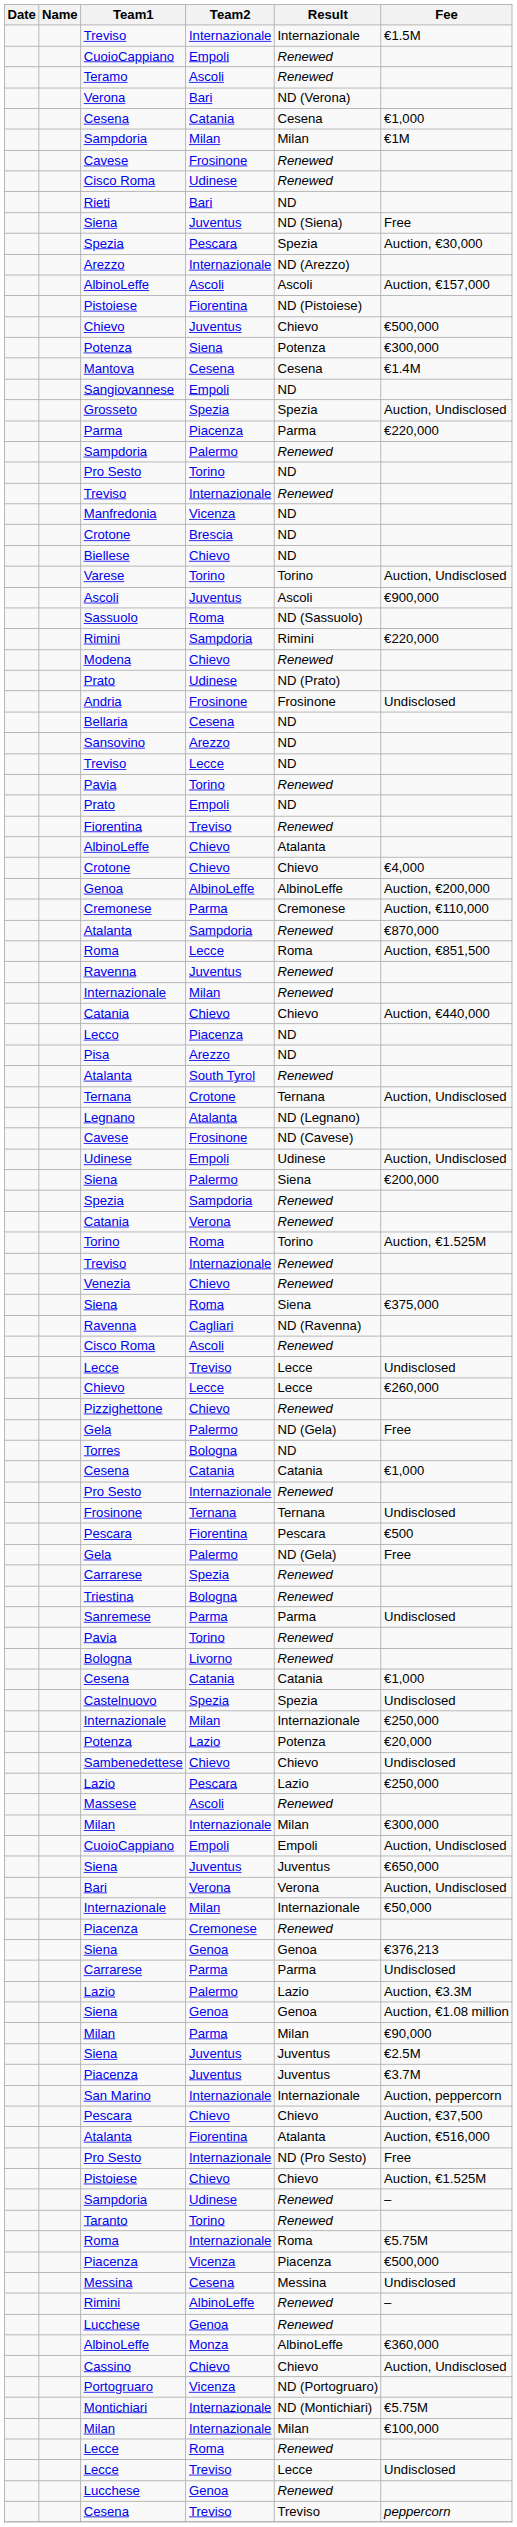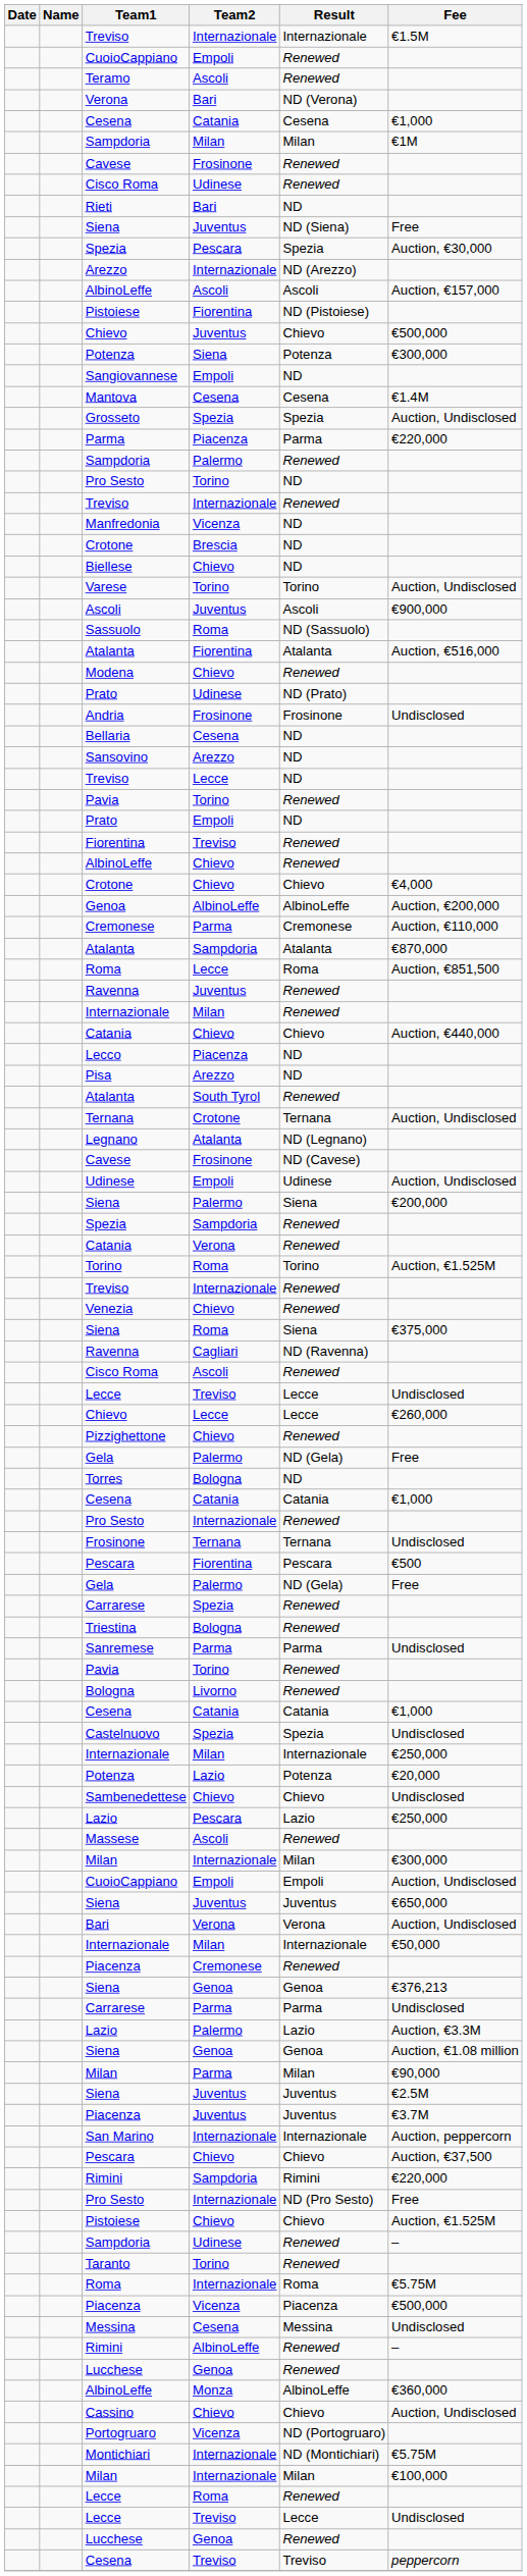 <table class="wikitable sortable">
 <tr>
 <th>Date</th>
 <th>Name</th>
 <th>Team1</th>
 <th>Team2</th>
 <th>Result</th>
 <th>Fee</th>
 </tr>
 <tr>
 <td></td>
 <td></td>
 <td><a href='#'>Treviso</a></td>
 <td><a href='#'>Internazionale</a></td>
 <td>Internazionale</td>
 <td> €1.5M</td>
 </tr>
 <tr>
 <td></td>
 <td></td>
 <td><a href='#'>CuoioCappiano</a></td>
 <td><a href='#'>Empoli</a></td>
 <td><em>Renewed</em></td>
 <td></td>
 </tr>
 <tr>
 <td></td>
 <td></td>
 <td><a href='#'>Teramo</a></td>
 <td><a href='#'>Ascoli</a></td>
 <td><em>Renewed</em></td>
 <td></td>
 </tr>
 <tr>
 <td></td>
 <td></td>
 <td><a href='#'>Verona</a></td>
 <td><a href='#'>Bari</a></td>
 <td>ND (Verona)</td>
 <td></td>
 </tr>
 <tr>
 <td></td>
 <td></td>
 <td><a href='#'>Cesena</a></td>
 <td><a href='#'>Catania</a></td>
 <td>Cesena</td>
 <td> €1,000</td>
 </tr>
 <tr>
 <td></td>
 <td></td>
 <td><a href='#'>Sampdoria</a></td>
 <td><a href='#'>Milan</a></td>
 <td>Milan</td>
 <td> €1M</td>
 </tr>
 <tr>
 <td></td>
 <td></td>
 <td><a href='#'>Cavese</a></td>
 <td><a href='#'>Frosinone</a></td>
 <td><em>Renewed</em></td>
 <td></td>
 </tr>
 <tr>
 <td></td>
 <td></td>
 <td><a href='#'>Cisco Roma</a></td>
 <td><a href='#'>Udinese</a></td>
 <td><em>Renewed</em></td>
 <td></td>
 </tr>
 <tr>
 <td></td>
 <td></td>
 <td><a href='#'>Rieti</a></td>
 <td><a href='#'>Bari</a></td>
 <td>ND</td>
 <td></td>
 </tr>
 <tr>
 <td></td>
 <td></td>
 <td><a href='#'>Siena</a></td>
 <td><a href='#'>Juventus</a></td>
 <td>ND (Siena)</td>
 <td> Free</td>
 </tr>
 <tr>
 <td></td>
 <td></td>
 <td><a href='#'>Spezia</a></td>
 <td><a href='#'>Pescara</a></td>
 <td>Spezia</td>
 <td>Auction, €30,000</td>
 </tr>
 <tr>
 <td></td>
 <td></td>
 <td><a href='#'>Arezzo</a></td>
 <td><a href='#'>Internazionale</a></td>
 <td>ND (Arezzo)</td>
 <td></td>
 </tr>
 <tr>
 <td></td>
 <td></td>
 <td><a href='#'>AlbinoLeffe</a></td>
 <td><a href='#'>Ascoli</a></td>
 <td>Ascoli</td>
 <td>Auction,  €157,000</td>
 </tr>
 <tr>
 <td></td>
 <td></td>
 <td><a href='#'>Pistoiese</a></td>
 <td><a href='#'>Fiorentina</a></td>
 <td>ND (Pistoiese)</td>
 <td></td>
 </tr>
 <tr>
 <td></td>
 <td></td>
 <td><a href='#'>Chievo</a></td>
 <td><a href='#'>Juventus</a></td>
 <td>Chievo</td>
 <td> €500,000</td>
 </tr>
 <tr>
 <td></td>
 <td></td>
 <td><a href='#'>Potenza</a></td>
 <td><a href='#'>Siena</a></td>
 <td>Potenza</td>
 <td> €300,000</td>
 </tr>
 <tr>
 <td></td>
 <td></td>
+<td><a href='#'>Sangiovannese</a></td>
+<td><a href='#'>Empoli</a></td>
+<td>ND</td>
+<td></td>
+</tr>
+<tr>
+<td></td>
+<td></td>
 <td><a href='#'>Mantova</a></td>
 <td><a href='#'>Cesena</a></td>
 <td>Cesena</td>
 <td> €1.4M</td>
-</tr>
-<tr>
-<td></td>
-<td></td>
-<td><a href='#'>Sangiovannese</a></td>
-<td><a href='#'>Empoli</a></td>
-<td>ND</td>
-<td></td>
 </tr>
 <tr>
 <td></td>
 <td></td>
 <td><a href='#'>Grosseto</a></td>
 <td><a href='#'>Spezia</a></td>
 <td>Spezia</td>
 <td>Auction, Undisclosed</td>
 </tr>
 <tr>
 <td></td>
 <td></td>
 <td><a href='#'>Parma</a></td>
 <td><a href='#'>Piacenza</a></td>
 <td>Parma</td>
 <td> €220,000</td>
 </tr>
 <tr>
 <td></td>
 <td></td>
 <td><a href='#'>Sampdoria</a></td>
 <td><a href='#'>Palermo</a></td>
 <td><em>Renewed</em></td>
 <td></td>
 </tr>
 <tr>
 <td></td>
 <td></td>
 <td><a href='#'>Pro Sesto</a></td>
 <td><a href='#'>Torino</a></td>
 <td>ND</td>
 <td></td>
 </tr>
 <tr>
 <td></td>
 <td></td>
 <td><a href='#'>Treviso</a></td>
 <td><a href='#'>Internazionale</a></td>
 <td><em>Renewed</em></td>
 <td></td>
 </tr>
 <tr>
 <td></td>
 <td></td>
 <td><a href='#'>Manfredonia</a></td>
 <td><a href='#'>Vicenza</a></td>
 <td>ND</td>
 <td></td>
 </tr>
 <tr>
 <td></td>
 <td></td>
 <td><a href='#'>Crotone</a></td>
 <td><a href='#'>Brescia</a></td>
 <td>ND</td>
 <td></td>
 </tr>
 <tr>
 <td></td>
 <td></td>
 <td><a href='#'>Biellese</a></td>
 <td><a href='#'>Chievo</a></td>
 <td>ND</td>
 <td></td>
 </tr>
 <tr>
 <td></td>
 <td></td>
 <td><a href='#'>Varese</a></td>
 <td><a href='#'>Torino</a></td>
 <td>Torino</td>
 <td>Auction, Undisclosed</td>
 </tr>
 <tr>
 <td></td>
 <td> </td>
 <td><a href='#'>Ascoli</a></td>
 <td><a href='#'>Juventus</a></td>
 <td>Ascoli</td>
 <td> €900,000</td>
 </tr>
 <tr>
 <td></td>
 <td></td>
 <td><a href='#'>Sassuolo</a></td>
 <td><a href='#'>Roma</a></td>
 <td>ND (Sassuolo)</td>
 <td></td>
 </tr>
 <tr>
 <td></td>
 <td></td>
-<td><a href='#'>Rimini</a></td>
-<td><a href='#'>Sampdoria</a></td>
-<td>Rimini</td>
-<td> €220,000</td>
+<td><a href='#'>Atalanta</a></td>
+<td><a href='#'>Fiorentina</a></td>
+<td>Atalanta</td>
+<td>Auction,  €516,000</td>
 </tr>
 <tr>
 <td></td>
 <td></td>
 <td><a href='#'>Modena</a></td>
 <td><a href='#'>Chievo</a></td>
 <td><em>Renewed</em></td>
 <td></td>
 </tr>
 <tr>
 <td></td>
 <td></td>
 <td><a href='#'>Prato</a></td>
 <td><a href='#'>Udinese</a></td>
 <td>ND (Prato)</td>
 <td></td>
 </tr>
 <tr>
 <td></td>
 <td></td>
 <td><a href='#'>Andria</a></td>
 <td><a href='#'>Frosinone</a></td>
 <td>Frosinone</td>
 <td>Undisclosed</td>
 </tr>
 <tr>
 <td></td>
 <td></td>
 <td><a href='#'>Bellaria</a></td>
 <td><a href='#'>Cesena</a></td>
 <td>ND</td>
 <td></td>
 </tr>
 <tr>
 <td></td>
 <td></td>
 <td><a href='#'>Sansovino</a></td>
 <td><a href='#'>Arezzo</a></td>
 <td>ND</td>
 <td></td>
 </tr>
 <tr>
 <td></td>
 <td></td>
 <td><a href='#'>Treviso</a></td>
 <td><a href='#'>Lecce</a></td>
 <td>ND</td>
 <td></td>
 </tr>
 <tr>
 <td></td>
 <td></td>
 <td><a href='#'>Pavia</a></td>
 <td><a href='#'>Torino</a></td>
 <td><em>Renewed</em></td>
 <td></td>
 </tr>
 <tr>
 <td></td>
 <td></td>
 <td><a href='#'>Prato</a></td>
 <td><a href='#'>Empoli</a></td>
 <td>ND</td>
 <td></td>
 </tr>
 <tr>
 <td></td>
 <td></td>
 <td><a href='#'>Fiorentina</a></td>
 <td><a href='#'>Treviso</a></td>
 <td><em>Renewed</em></td>
 <td></td>
 </tr>
 <tr>
 <td></td>
 <td></td>
 <td><a href='#'>AlbinoLeffe</a></td>
 <td><a href='#'>Chievo</a></td>
-<td>Atalanta</td>
+<td><em>Renewed</em></td>
 <td></td>
 </tr>
 <tr>
 <td></td>
 <td></td>
 <td><a href='#'>Crotone</a></td>
 <td><a href='#'>Chievo</a></td>
 <td>Chievo</td>
 <td> €4,000</td>
 </tr>
 <tr>
 <td></td>
 <td></td>
 <td><a href='#'>Genoa</a></td>
 <td><a href='#'>AlbinoLeffe</a></td>
 <td>AlbinoLeffe</td>
 <td>Auction,  €200,000</td>
 </tr>
 <tr>
 <td></td>
 <td></td>
 <td><a href='#'>Cremonese</a></td>
 <td><a href='#'>Parma</a></td>
 <td>Cremonese</td>
 <td>Auction,  €110,000</td>
 </tr>
 <tr>
 <td></td>
 <td></td>
 <td><a href='#'>Atalanta</a></td>
 <td><a href='#'>Sampdoria</a></td>
-<td><em>Renewed</em></td>
+<td>Atalanta</td>
 <td> €870,000</td>
 </tr>
 <tr>
 <td></td>
 <td></td>
 <td><a href='#'>Roma</a></td>
 <td><a href='#'>Lecce</a></td>
 <td>Roma</td>
 <td>Auction,  €851,500</td>
 </tr>
 <tr>
 <td></td>
 <td></td>
 <td><a href='#'>Ravenna</a></td>
 <td><a href='#'>Juventus</a></td>
 <td><em>Renewed</em></td>
 <td></td>
 </tr>
 <tr>
 <td></td>
 <td></td>
 <td><a href='#'>Internazionale</a></td>
 <td><a href='#'>Milan</a></td>
 <td><em>Renewed</em></td>
 <td></td>
 </tr>
 <tr>
 <td></td>
 <td></td>
 <td><a href='#'>Catania</a></td>
 <td><a href='#'>Chievo</a></td>
 <td>Chievo</td>
 <td>Auction, €440,000</td>
 </tr>
 <tr>
 <td></td>
 <td></td>
 <td><a href='#'>Lecco</a></td>
 <td><a href='#'>Piacenza</a></td>
 <td>ND</td>
 <td></td>
 </tr>
 <tr>
 <td></td>
 <td></td>
 <td><a href='#'>Pisa</a></td>
 <td><a href='#'>Arezzo</a></td>
 <td>ND</td>
 <td></td>
 </tr>
 <tr>
 <td></td>
 <td></td>
 <td><a href='#'>Atalanta</a></td>
 <td><a href='#'>South Tyrol</a></td>
 <td><em>Renewed</em></td>
 <td></td>
 </tr>
 <tr>
 <td></td>
 <td></td>
 <td><a href='#'>Ternana</a></td>
 <td><a href='#'>Crotone</a></td>
 <td>Ternana</td>
 <td>Auction, Undisclosed</td>
 </tr>
 <tr>
 <td></td>
 <td></td>
 <td><a href='#'>Legnano</a></td>
 <td><a href='#'>Atalanta</a></td>
 <td>ND (Legnano)</td>
 <td></td>
 </tr>
 <tr>
 <td></td>
 <td></td>
 <td><a href='#'>Cavese</a></td>
 <td><a href='#'>Frosinone</a></td>
 <td>ND (Cavese)</td>
 <td></td>
 </tr>
 <tr>
 <td></td>
 <td></td>
 <td><a href='#'>Udinese</a></td>
 <td><a href='#'>Empoli</a></td>
 <td>Udinese</td>
 <td>Auction, Undisclosed</td>
 </tr>
 <tr>
 <td></td>
 <td></td>
 <td><a href='#'>Siena</a></td>
 <td><a href='#'>Palermo</a></td>
 <td>Siena</td>
 <td> €200,000</td>
 </tr>
 <tr>
 <td></td>
 <td></td>
 <td><a href='#'>Spezia</a></td>
 <td><a href='#'>Sampdoria</a></td>
 <td><em>Renewed</em></td>
 <td></td>
 </tr>
 <tr>
 <td></td>
 <td></td>
 <td><a href='#'>Catania</a></td>
 <td><a href='#'>Verona</a></td>
 <td><em>Renewed</em></td>
 <td></td>
 </tr>
 <tr>
 <td></td>
 <td></td>
 <td><a href='#'>Torino</a></td>
 <td><a href='#'>Roma</a></td>
 <td>Torino</td>
 <td>Auction,  €1.525M</td>
 </tr>
 <tr>
 <td></td>
 <td></td>
 <td><a href='#'>Treviso</a></td>
 <td><a href='#'>Internazionale</a></td>
 <td><em>Renewed</em></td>
 <td></td>
 </tr>
 <tr>
 <td></td>
 <td></td>
 <td><a href='#'>Venezia</a></td>
 <td><a href='#'>Chievo</a></td>
 <td><em>Renewed</em></td>
 <td></td>
 </tr>
 <tr>
 <td></td>
 <td></td>
 <td><a href='#'>Siena</a></td>
 <td><a href='#'>Roma</a></td>
 <td>Siena</td>
 <td> €375,000</td>
 </tr>
 <tr>
 <td></td>
 <td></td>
 <td><a href='#'>Ravenna</a></td>
 <td><a href='#'>Cagliari</a></td>
 <td>ND (Ravenna)</td>
 <td></td>
 </tr>
 <tr>
 <td></td>
 <td></td>
 <td><a href='#'>Cisco Roma</a></td>
 <td><a href='#'>Ascoli</a></td>
 <td><em>Renewed</em></td>
 <td></td>
 </tr>
 <tr>
 <td></td>
 <td></td>
 <td><a href='#'>Lecce</a></td>
 <td><a href='#'>Treviso</a></td>
 <td>Lecce</td>
 <td>Undisclosed</td>
 </tr>
 <tr>
 <td></td>
 <td></td>
 <td><a href='#'>Chievo</a></td>
 <td><a href='#'>Lecce</a></td>
 <td>Lecce</td>
 <td> €260,000</td>
 </tr>
 <tr>
 <td></td>
 <td></td>
 <td><a href='#'>Pizzighettone</a></td>
 <td><a href='#'>Chievo</a></td>
 <td><em>Renewed</em></td>
 <td></td>
 </tr>
 <tr>
 <td></td>
 <td></td>
 <td><a href='#'>Gela</a></td>
 <td><a href='#'>Palermo</a></td>
 <td>ND (Gela)</td>
 <td>Free</td>
 </tr>
 <tr>
 <td></td>
 <td></td>
 <td><a href='#'>Torres</a></td>
 <td><a href='#'>Bologna</a></td>
 <td>ND</td>
 <td></td>
 </tr>
 <tr>
 <td></td>
 <td></td>
 <td><a href='#'>Cesena</a></td>
 <td><a href='#'>Catania</a></td>
 <td>Catania</td>
 <td> €1,000</td>
 </tr>
 <tr>
 <td></td>
 <td></td>
 <td><a href='#'>Pro Sesto</a></td>
 <td><a href='#'>Internazionale</a></td>
 <td><em>Renewed</em></td>
 <td></td>
 </tr>
 <tr>
 <td></td>
 <td></td>
 <td><a href='#'>Frosinone</a></td>
 <td><a href='#'>Ternana</a></td>
 <td>Ternana</td>
 <td>Undisclosed</td>
 </tr>
 <tr>
 <td></td>
 <td></td>
 <td><a href='#'>Pescara</a></td>
 <td><a href='#'>Fiorentina</a></td>
 <td>Pescara</td>
 <td> €500</td>
 </tr>
 <tr>
 <td></td>
 <td></td>
 <td><a href='#'>Gela</a></td>
 <td><a href='#'>Palermo</a></td>
 <td>ND (Gela)</td>
 <td>Free</td>
 </tr>
 <tr>
 <td></td>
 <td></td>
 <td><a href='#'>Carrarese</a></td>
 <td><a href='#'>Spezia</a></td>
 <td><em>Renewed</em></td>
 <td></td>
 </tr>
 <tr>
 <td></td>
 <td></td>
 <td><a href='#'>Triestina</a></td>
 <td><a href='#'>Bologna</a></td>
 <td><em>Renewed</em></td>
 <td></td>
 </tr>
 <tr>
 <td></td>
 <td></td>
 <td><a href='#'>Sanremese</a></td>
 <td><a href='#'>Parma</a></td>
 <td>Parma</td>
 <td>Undisclosed</td>
 </tr>
 <tr>
 <td></td>
 <td></td>
 <td><a href='#'>Pavia</a></td>
 <td><a href='#'>Torino</a></td>
 <td><em>Renewed</em></td>
 <td></td>
 </tr>
 <tr>
 <td></td>
 <td></td>
 <td><a href='#'>Bologna</a></td>
 <td><a href='#'>Livorno</a></td>
 <td><em>Renewed</em></td>
 <td></td>
 </tr>
 <tr>
 <td></td>
 <td></td>
 <td><a href='#'>Cesena</a></td>
 <td><a href='#'>Catania</a></td>
 <td>Catania</td>
 <td> €1,000 </td>
 </tr>
 <tr>
 <td></td>
 <td></td>
 <td><a href='#'>Castelnuovo</a></td>
 <td><a href='#'>Spezia</a></td>
 <td>Spezia</td>
 <td>Undisclosed</td>
 </tr>
 <tr>
 <td></td>
 <td></td>
 <td><a href='#'>Internazionale</a></td>
 <td><a href='#'>Milan</a></td>
 <td>Internazionale</td>
 <td> €250,000</td>
 </tr>
 <tr>
 <td></td>
 <td></td>
 <td><a href='#'>Potenza</a></td>
 <td><a href='#'>Lazio</a></td>
 <td>Potenza</td>
 <td> €20,000</td>
 </tr>
 <tr>
 <td></td>
 <td></td>
 <td><a href='#'>Sambenedettese</a></td>
 <td><a href='#'>Chievo</a></td>
 <td>Chievo</td>
 <td>Undisclosed</td>
 </tr>
 <tr>
 <td></td>
 <td></td>
 <td><a href='#'>Lazio</a></td>
 <td><a href='#'>Pescara</a></td>
 <td>Lazio</td>
 <td> €250,000</td>
 </tr>
 <tr>
 <td></td>
 <td></td>
 <td><a href='#'>Massese</a></td>
 <td><a href='#'>Ascoli</a></td>
 <td><em>Renewed</em></td>
 <td></td>
 </tr>
 <tr>
 <td></td>
 <td></td>
 <td><a href='#'>Milan</a></td>
 <td><a href='#'>Internazionale</a></td>
 <td>Milan</td>
 <td> €300,000</td>
 </tr>
 <tr>
 <td></td>
 <td></td>
 <td><a href='#'>CuoioCappiano</a></td>
 <td><a href='#'>Empoli</a></td>
 <td>Empoli</td>
 <td>Auction, Undisclosed</td>
 </tr>
 <tr>
 <td></td>
 <td></td>
 <td><a href='#'>Siena</a></td>
 <td><a href='#'>Juventus</a></td>
 <td>Juventus</td>
 <td> €650,000</td>
 </tr>
 <tr>
 <td></td>
 <td></td>
 <td><a href='#'>Bari</a></td>
 <td><a href='#'>Verona</a></td>
 <td>Verona</td>
 <td>Auction, Undisclosed </td>
 </tr>
 <tr>
 <td></td>
 <td></td>
 <td><a href='#'>Internazionale</a></td>
 <td><a href='#'>Milan</a></td>
 <td>Internazionale</td>
 <td> €50,000</td>
 </tr>
 <tr>
 <td></td>
 <td></td>
 <td><a href='#'>Piacenza</a></td>
 <td><a href='#'>Cremonese</a></td>
 <td><em>Renewed</em></td>
 <td></td>
 </tr>
 <tr>
 <td></td>
 <td></td>
 <td><a href='#'>Siena</a></td>
 <td><a href='#'>Genoa</a></td>
 <td>Genoa</td>
 <td> €376,213</td>
 </tr>
 <tr>
 <td></td>
 <td></td>
 <td><a href='#'>Carrarese</a></td>
 <td><a href='#'>Parma</a></td>
 <td>Parma</td>
 <td>Undisclosed</td>
 </tr>
 <tr>
 <td></td>
 <td> </td>
 <td><a href='#'>Lazio</a></td>
 <td><a href='#'>Palermo</a></td>
 <td>Lazio</td>
 <td>Auction,  €3.3M</td>
 </tr>
 <tr>
 <td></td>
 <td></td>
 <td><a href='#'>Siena</a></td>
 <td><a href='#'>Genoa</a></td>
 <td>Genoa</td>
 <td>Auction,  €1.08 million</td>
 </tr>
 <tr>
 <td></td>
 <td></td>
 <td><a href='#'>Milan</a></td>
 <td><a href='#'>Parma</a></td>
 <td>Milan</td>
 <td> €90,000</td>
 </tr>
 <tr>
 <td></td>
 <td></td>
 <td><a href='#'>Siena</a></td>
 <td><a href='#'>Juventus</a></td>
 <td>Juventus</td>
 <td> €2.5M</td>
 </tr>
 <tr>
 <td></td>
 <td></td>
 <td><a href='#'>Piacenza</a></td>
 <td><a href='#'>Juventus</a></td>
 <td>Juventus</td>
 <td> €3.7M</td>
 </tr>
 <tr>
 <td></td>
 <td></td>
 <td><a href='#'>San Marino</a></td>
 <td><a href='#'>Internazionale</a></td>
 <td>Internazionale</td>
 <td>Auction, peppercorn</td>
 </tr>
 <tr>
 <td></td>
 <td></td>
 <td><a href='#'>Pescara</a></td>
 <td><a href='#'>Chievo</a></td>
 <td>Chievo</td>
 <td>Auction,  €37,500</td>
 </tr>
 <tr>
 <td></td>
 <td></td>
-<td><a href='#'>Atalanta</a></td>
-<td><a href='#'>Fiorentina</a></td>
-<td>Atalanta</td>
-<td>Auction,  €516,000</td>
+<td><a href='#'>Rimini</a></td>
+<td><a href='#'>Sampdoria</a></td>
+<td>Rimini</td>
+<td> €220,000</td>
 </tr>
 <tr>
 <td></td>
 <td></td>
 <td><a href='#'>Pro Sesto</a></td>
 <td><a href='#'>Internazionale</a></td>
 <td>ND (Pro Sesto)</td>
 <td> Free</td>
 </tr>
 <tr>
 <td></td>
 <td></td>
 <td><a href='#'>Pistoiese</a></td>
 <td><a href='#'>Chievo</a></td>
 <td>Chievo</td>
 <td>Auction,  €1.525M</td>
 </tr>
 <tr>
 <td></td>
 <td></td>
 <td><a href='#'>Sampdoria</a></td>
 <td><a href='#'>Udinese</a></td>
 <td><em>Renewed</em></td>
 <td>–</td>
 </tr>
 <tr>
 <td></td>
 <td></td>
 <td><a href='#'>Taranto</a></td>
 <td><a href='#'>Torino</a></td>
 <td><em>Renewed</em></td>
 <td></td>
 </tr>
 <tr>
 <td></td>
 <td> </td>
 <td><a href='#'>Roma</a></td>
 <td><a href='#'>Internazionale</a></td>
 <td>Roma</td>
 <td> €5.75M</td>
 </tr>
 <tr>
 <td></td>
 <td></td>
 <td><a href='#'>Piacenza</a></td>
 <td><a href='#'>Vicenza</a></td>
 <td>Piacenza</td>
 <td> €500,000</td>
 </tr>
 <tr>
 <td></td>
 <td></td>
 <td><a href='#'>Messina</a></td>
 <td><a href='#'>Cesena</a></td>
 <td>Messina</td>
 <td>Undisclosed</td>
 </tr>
 <tr>
 <td></td>
 <td></td>
 <td><a href='#'>Rimini</a></td>
 <td><a href='#'>AlbinoLeffe</a></td>
 <td><em>Renewed</em></td>
 <td>–</td>
 </tr>
 <tr>
 <td></td>
 <td></td>
 <td><a href='#'>Lucchese</a></td>
 <td><a href='#'>Genoa</a></td>
 <td><em>Renewed</em></td>
 <td></td>
 </tr>
 <tr>
 <td></td>
 <td> </td>
 <td><a href='#'>AlbinoLeffe</a></td>
 <td><a href='#'>Monza</a></td>
 <td>AlbinoLeffe</td>
 <td> €360,000</td>
 </tr>
 <tr>
 <td></td>
 <td></td>
 <td><a href='#'>Cassino</a></td>
 <td><a href='#'>Chievo</a></td>
 <td>Chievo</td>
 <td>Auction, Undisclosed</td>
 </tr>
 <tr>
 <td></td>
 <td></td>
 <td><a href='#'>Portogruaro</a></td>
 <td><a href='#'>Vicenza</a></td>
 <td>ND (Portogruaro)</td>
 <td></td>
 </tr>
 <tr>
 <td></td>
 <td></td>
 <td><a href='#'>Montichiari</a></td>
 <td><a href='#'>Internazionale</a></td>
 <td>ND (Montichiari)</td>
 <td> €5.75M</td>
 </tr>
 <tr>
 <td></td>
 <td></td>
 <td><a href='#'>Milan</a></td>
 <td><a href='#'>Internazionale</a></td>
 <td>Milan</td>
 <td> €100,000</td>
 </tr>
 <tr>
 <td></td>
 <td></td>
 <td><a href='#'>Lecce</a></td>
 <td><a href='#'>Roma</a></td>
 <td><em>Renewed</em></td>
 <td></td>
 </tr>
 <tr>
 <td></td>
 <td></td>
 <td><a href='#'>Lecce</a></td>
 <td><a href='#'>Treviso</a></td>
 <td>Lecce</td>
 <td>Undisclosed</td>
 </tr>
 <tr>
 <td></td>
 <td></td>
 <td><a href='#'>Lucchese</a></td>
 <td><a href='#'>Genoa</a></td>
 <td><em>Renewed</em></td>
 <td></td>
 </tr>
 <tr>
 <td></td>
 <td></td>
 <td><a href='#'>Cesena</a></td>
 <td><a href='#'>Treviso</a></td>
 <td>Treviso</td>
 <td> <em>peppercorn</em></td>
 </tr>
 <tr>
 </tr>
 </table>
